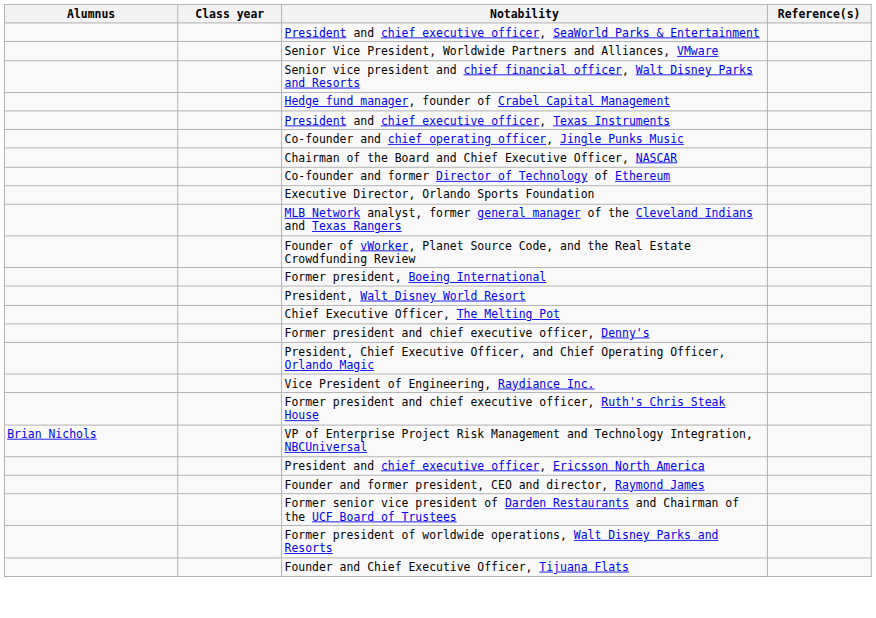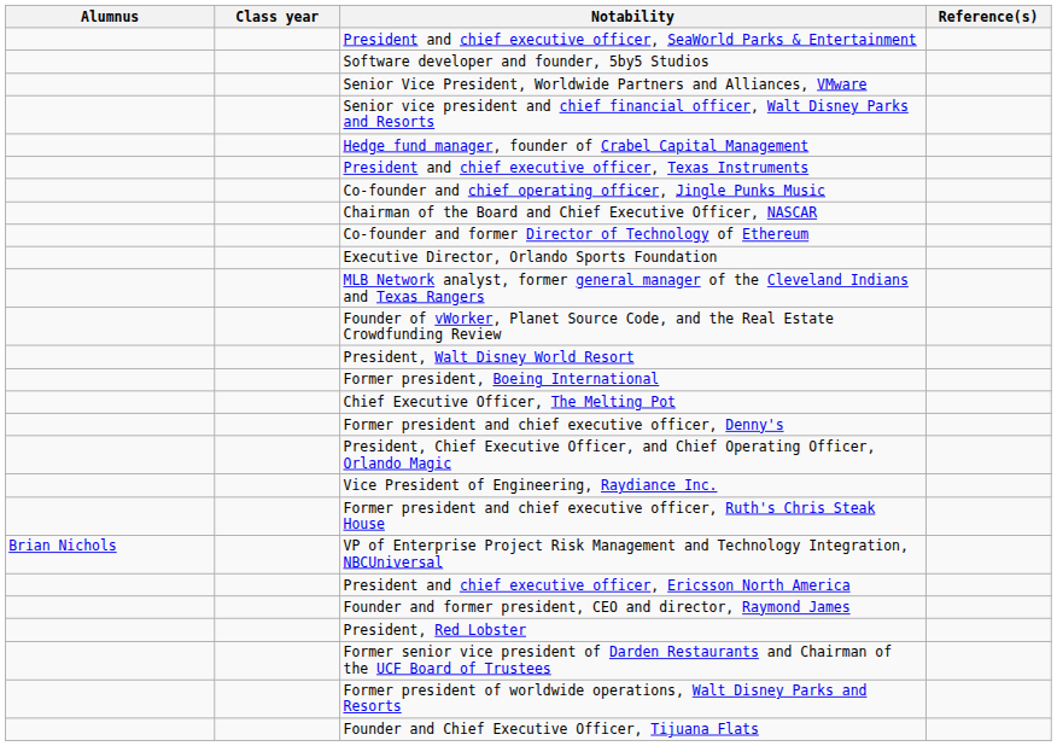 <table class="wikitable sortable" style="width:78%;">
 <tr valign="top">
 <th style="width:20%;">Alumnus</th>
 <th style="width:12%;">Class year</th>
 <th style="width:56%;" class="unsortable">Notability</th>
 <th style="width:12%;" class="unsortable">Reference(s)</th>
 </tr>
 <tr valign="top">
 <td></td>
 <td></td>
 <td><a href='#'>President</a> and <a href='#'>chief executive officer</a>, <a href='#'>SeaWorld Parks & Entertainment</a></td>
+<td></td>
+</tr>
+<tr valign="top">
+<td></td>
+<td data-sort-value="00"></td>
+<td>Software developer and founder, 5by5 Studios</td>
 <td></td>
 </tr>
 <tr valign="top">
 <td></td>
 <td></td>
 <td>Senior Vice President, Worldwide Partners and Alliances, <a href='#'>VMware</a></td>
 <td></td>
 </tr>
 <tr valign="top">
 <td></td>
 <td></td>
 <td>Senior vice president and <a href='#'>chief financial officer</a>, <a href='#'>Walt Disney Parks and Resorts</a></td>
 <td></td>
 </tr>
 <tr valign="top">
 <td></td>
 <td data-sort-value="00"></td>
 <td><a href='#'>Hedge fund manager</a>, founder of <a href='#'>Crabel Capital Management</a></td>
 <td></td>
 </tr>
 <tr valign="top">
 <td></td>
 <td data-sort-value="00"></td>
 <td><a href='#'>President</a> and <a href='#'>chief executive officer</a>, <a href='#'>Texas Instruments</a></td>
 <td></td>
 </tr>
 <tr valign="top">
 <td></td>
 <td></td>
 <td>Co-founder and <a href='#'>chief operating officer</a>, <a href='#'>Jingle Punks Music</a></td>
 <td></td>
 </tr>
 <tr valign="top">
 <td></td>
 <td></td>
 <td>Chairman of the Board and Chief Executive Officer, <a href='#'>NASCAR</a></td>
 <td></td>
 </tr>
 <tr valign="top">
 <td></td>
 <td></td>
 <td>Co-founder and former <a href='#'>Director of Technology</a> of <a href='#'>Ethereum</a></td>
 <td></td>
 </tr>
 <tr valign="top">
 <td></td>
 <td data-sort-value="00"></td>
 <td>Executive Director, Orlando Sports Foundation</td>
 <td></td>
 </tr>
 <tr valign="top">
 <td></td>
 <td></td>
 <td><a href='#'>MLB Network</a> analyst, former <a href='#'>general manager</a> of the <a href='#'>Cleveland Indians</a> and <a href='#'>Texas Rangers</a></td>
 <td></td>
 </tr>
 <tr valign="top">
 <td></td>
 <td></td>
 <td>Founder of <a href='#'>vWorker</a>, Planet Source Code, and the Real Estate Crowdfunding Review</td>
 </tr>
 <tr valign="top">
 <td></td>
 <td></td>
-<td>Former president, <a href='#'>Boeing International</a></td>
+<td>President, <a href='#'>Walt Disney World Resort</a></td>
 <td></td>
 </tr>
 <tr valign="top">
 <td></td>
 <td></td>
-<td>President, <a href='#'>Walt Disney World Resort</a></td>
+<td>Former president, <a href='#'>Boeing International</a></td>
 <td></td>
 </tr>
 <tr valign="top">
 <td></td>
 <td data-sort-value="00"></td>
 <td>Chief Executive Officer, <a href='#'>The Melting Pot</a></td>
 <td></td>
 </tr>
 <tr valign="top">
 <td></td>
 <td data-sort-value="00"></td>
 <td>Former president and chief executive officer, <a href='#'>Denny's</a></td>
 <td></td>
 </tr>
 <tr valign="top">
 <td></td>
 <td></td>
 <td>President, Chief Executive Officer, and Chief Operating Officer, <a href='#'>Orlando Magic</a></td>
 <td></td>
 </tr>
 <tr valign="top">
 <td></td>
 <td></td>
 <td>Vice President of Engineering, <a href='#'>Raydiance Inc.</a></td>
 <td></td>
 </tr>
 <tr valign="top">
 <td></td>
 <td data-sort-value="00"></td>
 <td>Former president and chief executive officer, <a href='#'>Ruth's Chris Steak House</a></td>
 <td></td>
 </tr>
 <tr valign="top">
 <td><a href='#'>Brian Nichols</a></td>
 <td data-sort-value="00"></td>
 <td>VP of Enterprise Project Risk Management and Technology Integration, <a href='#'>NBCUniversal</a></td>
 <td></td>
 </tr>
 <tr valign="top">
 <td></td>
 <td data-sort-value="00"></td>
 <td>President and <a href='#'>chief executive officer</a>, <a href='#'>Ericsson North America</a></td>
 <td></td>
 </tr>
 <tr valign="top">
 <td></td>
 <td></td>
 <td>Founder and former president, CEO and director, <a href='#'>Raymond James</a></td>
 <td></td>
 </tr>
 <tr valign="top">
 <td></td>
+<td></td>
+<td>President, <a href='#'>Red Lobster</a></td>
+<td></td>
+</tr>
+<tr valign="top">
+<td></td>
 <td> </td>
 <td>Former senior vice president of <a href='#'>Darden Restaurants</a> and Chairman of the <a href='#'>UCF Board of Trustees</a></td>
 <td></td>
 </tr>
 <tr valign="top">
 <td></td>
 <td></td>
 <td>Former president of worldwide operations, <a href='#'>Walt Disney Parks and Resorts</a></td>
 <td></td>
 </tr>
 <tr valign="top">
 <td></td>
 <td></td>
 <td>Founder and Chief Executive Officer, <a href='#'>Tijuana Flats</a></td>
 <td></td>
 </tr>
 </table>
